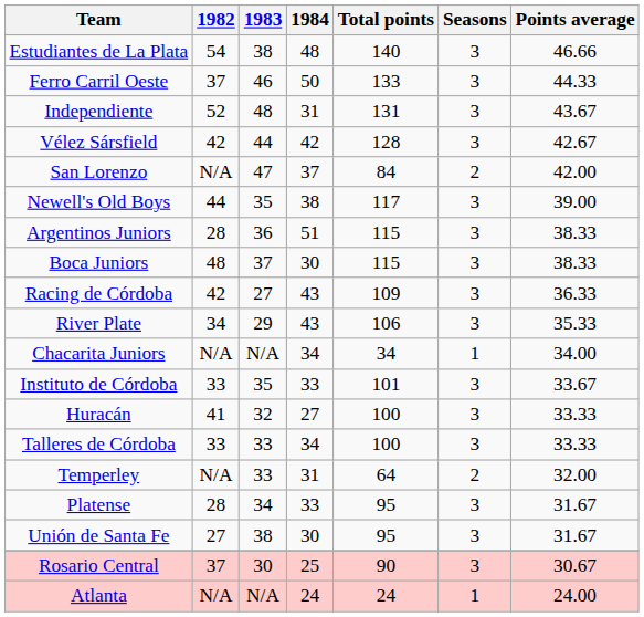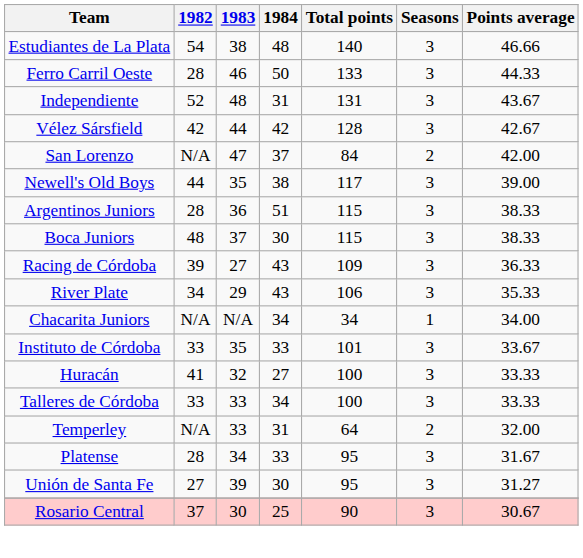 <table class="wikitable" style="text-align:center">
 <tr>
 <th>Team</th>
 <th><a href='#'>1982</a></th>
 <th><a href='#'>1983</a></th>
 <th>1984</th>
 <th>Total points</th>
 <th>Seasons</th>
 <th>Points average</th>
 </tr>
 <tr>
 <td><a href='#'>Estudiantes de La Plata</a></td>
 <td>54</td>
 <td>38</td>
 <td>48</td>
 <td>140</td>
 <td>3</td>
 <td>46.66</td>
 </tr>
 <tr>
 <td><a href='#'>Ferro Carril Oeste</a></td>
-<td>37</td>
+<td>28</td>
 <td>46</td>
 <td>50</td>
 <td>133</td>
 <td>3</td>
 <td>44.33</td>
 </tr>
 <tr>
 <td><a href='#'>Independiente</a></td>
 <td>52</td>
 <td>48</td>
 <td>31</td>
 <td>131</td>
 <td>3</td>
 <td>43.67</td>
 </tr>
 <tr>
 <td><a href='#'>Vélez Sársfield</a></td>
 <td>42</td>
 <td>44</td>
 <td>42</td>
 <td>128</td>
 <td>3</td>
 <td>42.67</td>
 </tr>
 <tr>
 <td><a href='#'>San Lorenzo</a></td>
 <td>N/A</td>
 <td>47</td>
 <td>37</td>
 <td>84</td>
 <td>2</td>
 <td>42.00</td>
 </tr>
 <tr>
 <td><a href='#'>Newell's Old Boys</a></td>
 <td>44</td>
 <td>35</td>
 <td>38</td>
 <td>117</td>
 <td>3</td>
 <td>39.00</td>
 </tr>
 <tr>
 <td><a href='#'>Argentinos Juniors</a></td>
 <td>28</td>
 <td>36</td>
 <td>51</td>
 <td>115</td>
 <td>3</td>
 <td>38.33</td>
 </tr>
 <tr>
 <td><a href='#'>Boca Juniors</a></td>
 <td>48</td>
 <td>37</td>
 <td>30</td>
 <td>115</td>
 <td>3</td>
 <td>38.33</td>
 </tr>
 <tr>
 <td><a href='#'>Racing de Córdoba</a></td>
-<td>42</td>
+<td>39</td>
 <td>27</td>
 <td>43</td>
 <td>109</td>
 <td>3</td>
 <td>36.33</td>
 </tr>
 <tr>
 <td><a href='#'>River Plate</a></td>
 <td>34</td>
 <td>29</td>
 <td>43</td>
 <td>106</td>
 <td>3</td>
 <td>35.33</td>
 </tr>
 <tr>
 <td><a href='#'>Chacarita Juniors</a></td>
 <td>N/A</td>
 <td>N/A</td>
 <td>34</td>
 <td>34</td>
 <td>1</td>
 <td>34.00</td>
 </tr>
 <tr>
 <td><a href='#'>Instituto de Córdoba</a></td>
 <td>33</td>
 <td>35</td>
 <td>33</td>
 <td>101</td>
 <td>3</td>
 <td>33.67</td>
 </tr>
 <tr>
 <td><a href='#'>Huracán</a></td>
 <td>41</td>
 <td>32</td>
 <td>27</td>
 <td>100</td>
 <td>3</td>
 <td>33.33</td>
 </tr>
 <tr>
 <td><a href='#'>Talleres de Córdoba</a></td>
 <td>33</td>
 <td>33</td>
 <td>34</td>
 <td>100</td>
 <td>3</td>
 <td>33.33</td>
 </tr>
 <tr>
 <td><a href='#'>Temperley</a></td>
 <td>N/A</td>
 <td>33</td>
 <td>31</td>
 <td>64</td>
 <td>2</td>
 <td>32.00</td>
 </tr>
 <tr>
 <td><a href='#'>Platense</a></td>
 <td>28</td>
 <td>34</td>
 <td>33</td>
 <td>95</td>
 <td>3</td>
 <td>31.67</td>
 </tr>
 <tr>
 <td><a href='#'>Unión de Santa Fe</a></td>
 <td>27</td>
-<td>38</td>
+<td>39</td>
 <td>30</td>
 <td>95</td>
 <td>3</td>
-<td>31.67</td>
+<td>31.27</td>
 </tr>
 <tr>
 </tr>
 <tr bgcolor=" FFCCCC ">
 <td><a href='#'>Rosario Central</a></td>
 <td>37</td>
 <td>30</td>
 <td>25</td>
 <td>90</td>
 <td>3</td>
 <td>30.67</td>
 </tr>
-<tr bgcolor=" FFCCCC ">
-<td><a href='#'>Atlanta</a></td>
-<td>N/A</td>
-<td>N/A</td>
-<td>24</td>
-<td>24</td>
-<td>1</td>
-<td>24.00</td>
-</tr>
 </table>
